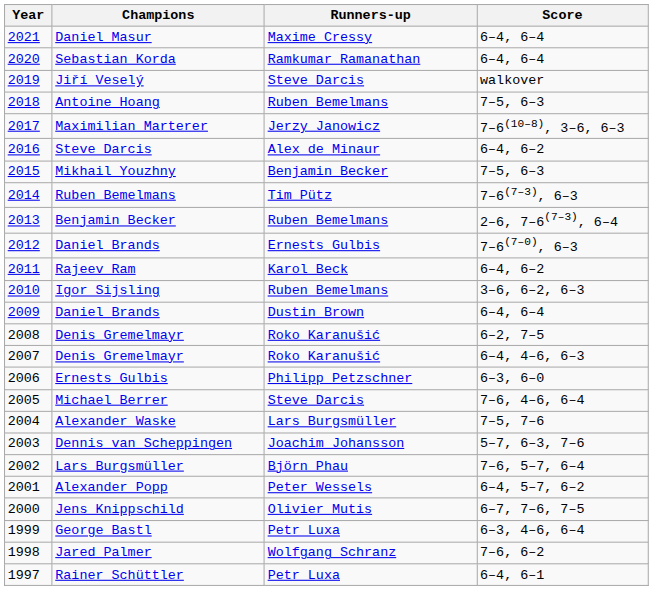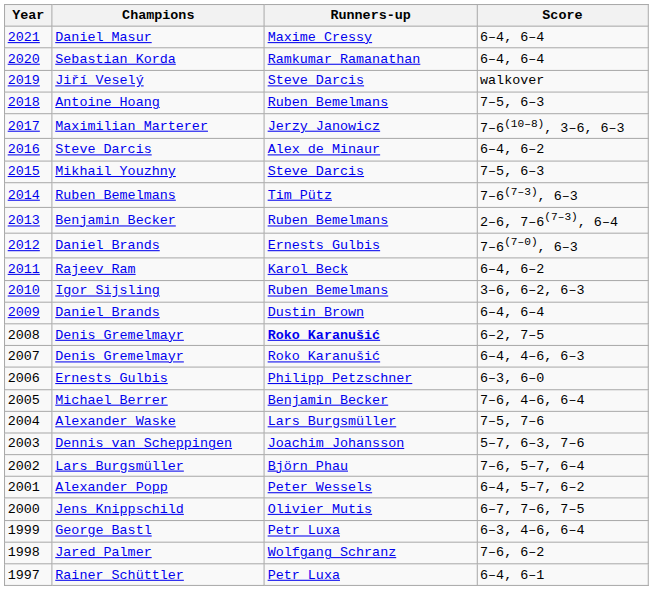 <table class="wikitable">
 <tr>
 <th style="width:40px">Year</th>
 <th style="width:200px">Champions</th>
 <th style="width:200px">Runners-up</th>
 <th style="width:160px" class="unsortable">Score</th>
 </tr>
 <tr>
 <td><a href='#'>2021</a></td>
 <td> <a href='#'>Daniel Masur</a></td>
 <td> <a href='#'>Maxime Cressy</a></td>
 <td>6–4, 6–4</td>
 </tr>
 <tr>
 <td><a href='#'>2020</a></td>
 <td> <a href='#'>Sebastian Korda</a></td>
 <td> <a href='#'>Ramkumar Ramanathan</a></td>
 <td>6–4, 6–4</td>
 </tr>
 <tr>
 <td><a href='#'>2019</a></td>
 <td> <a href='#'>Jiří Veselý</a></td>
 <td> <a href='#'>Steve Darcis</a></td>
 <td>walkover</td>
 </tr>
 <tr>
 <td><a href='#'>2018</a></td>
 <td> <a href='#'>Antoine Hoang</a></td>
 <td> <a href='#'>Ruben Bemelmans</a></td>
 <td>7–5, 6–3</td>
 </tr>
 <tr>
 <td><a href='#'>2017</a></td>
 <td> <a href='#'>Maximilian Marterer</a></td>
 <td> <a href='#'>Jerzy Janowicz</a></td>
 <td>7–6<sup>(10–8)</sup>, 3–6, 6–3</td>
 </tr>
 <tr>
 <td><a href='#'>2016</a></td>
 <td> <a href='#'>Steve Darcis</a></td>
 <td> <a href='#'>Alex de Minaur</a></td>
 <td>6–4, 6–2</td>
 </tr>
 <tr>
 <td><a href='#'>2015</a></td>
 <td> <a href='#'>Mikhail Youzhny</a></td>
-<td> <a href='#'>Benjamin Becker</a></td>
+<td> <a href='#'>Steve Darcis</a></td>
 <td>7–5, 6–3</td>
 </tr>
 <tr>
 <td><a href='#'>2014</a></td>
 <td> <a href='#'>Ruben Bemelmans</a></td>
 <td> <a href='#'>Tim Pütz</a></td>
 <td>7–6<sup>(7–3)</sup>, 6–3</td>
 </tr>
 <tr>
 <td><a href='#'>2013</a></td>
 <td> <a href='#'>Benjamin Becker</a></td>
 <td> <a href='#'>Ruben Bemelmans</a></td>
 <td>2–6, 7–6<sup>(7–3)</sup>, 6–4</td>
 </tr>
 <tr>
 <td><a href='#'>2012</a></td>
 <td> <a href='#'>Daniel Brands</a></td>
 <td> <a href='#'>Ernests Gulbis</a></td>
 <td>7–6<sup>(7–0)</sup>, 6–3</td>
 </tr>
 <tr>
 <td><a href='#'>2011</a></td>
 <td> <a href='#'>Rajeev Ram</a></td>
 <td> <a href='#'>Karol Beck</a></td>
 <td>6–4, 6–2</td>
 </tr>
 <tr>
 <td><a href='#'>2010</a></td>
 <td> <a href='#'>Igor Sijsling</a></td>
 <td> <a href='#'>Ruben Bemelmans</a></td>
 <td>3–6, 6–2, 6–3</td>
 </tr>
 <tr>
 <td><a href='#'>2009</a></td>
 <td> <a href='#'>Daniel Brands</a></td>
 <td> <a href='#'>Dustin Brown</a></td>
 <td>6–4, 6–4</td>
 </tr>
 <tr>
 <td>2008</td>
 <td> <a href='#'>Denis Gremelmayr</a></td>
-<td> <a href='#'>Roko Karanušić</a></td>
+<td><strong> <a href='#'>Roko Karanušić</a></strong></td>
 <td>6–2, 7–5</td>
 </tr>
 <tr>
 <td>2007</td>
 <td> <a href='#'>Denis Gremelmayr</a></td>
 <td> <a href='#'>Roko Karanušić</a></td>
 <td>6–4, 4–6, 6–3</td>
 </tr>
 <tr>
 <td>2006</td>
 <td> <a href='#'>Ernests Gulbis</a></td>
 <td> <a href='#'>Philipp Petzschner</a></td>
 <td>6–3, 6–0</td>
 </tr>
 <tr>
 <td>2005</td>
 <td> <a href='#'>Michael Berrer</a></td>
-<td> <a href='#'>Steve Darcis</a></td>
+<td> <a href='#'>Benjamin Becker</a></td>
 <td>7–6, 4–6, 6–4</td>
 </tr>
 <tr>
 <td>2004</td>
 <td> <a href='#'>Alexander Waske</a></td>
 <td> <a href='#'>Lars Burgsmüller</a></td>
 <td>7–5, 7–6</td>
 </tr>
 <tr>
 <td>2003</td>
 <td> <a href='#'>Dennis van Scheppingen</a></td>
 <td> <a href='#'>Joachim Johansson</a></td>
 <td>5–7, 6–3, 7–6</td>
 </tr>
 <tr>
 <td>2002</td>
 <td> <a href='#'>Lars Burgsmüller</a></td>
 <td> <a href='#'>Björn Phau</a></td>
 <td>7–6, 5–7, 6–4</td>
 </tr>
 <tr>
 <td>2001</td>
 <td> <a href='#'>Alexander Popp</a></td>
 <td> <a href='#'>Peter Wessels</a></td>
 <td>6–4, 5–7, 6–2</td>
 </tr>
 <tr>
 <td>2000</td>
 <td> <a href='#'>Jens Knippschild</a></td>
 <td> <a href='#'>Olivier Mutis</a></td>
 <td>6–7, 7–6, 7–5</td>
 </tr>
 <tr>
 <td>1999</td>
 <td> <a href='#'>George Bastl</a></td>
 <td> <a href='#'>Petr Luxa</a></td>
 <td>6–3, 4–6, 6–4</td>
 </tr>
 <tr>
 <td>1998</td>
 <td> <a href='#'>Jared Palmer</a></td>
 <td> <a href='#'>Wolfgang Schranz</a></td>
 <td>7–6, 6–2</td>
 </tr>
 <tr>
 <td>1997</td>
 <td> <a href='#'>Rainer Schüttler</a></td>
 <td> <a href='#'>Petr Luxa</a></td>
 <td>6–4, 6–1</td>
 </tr>
 </table>
